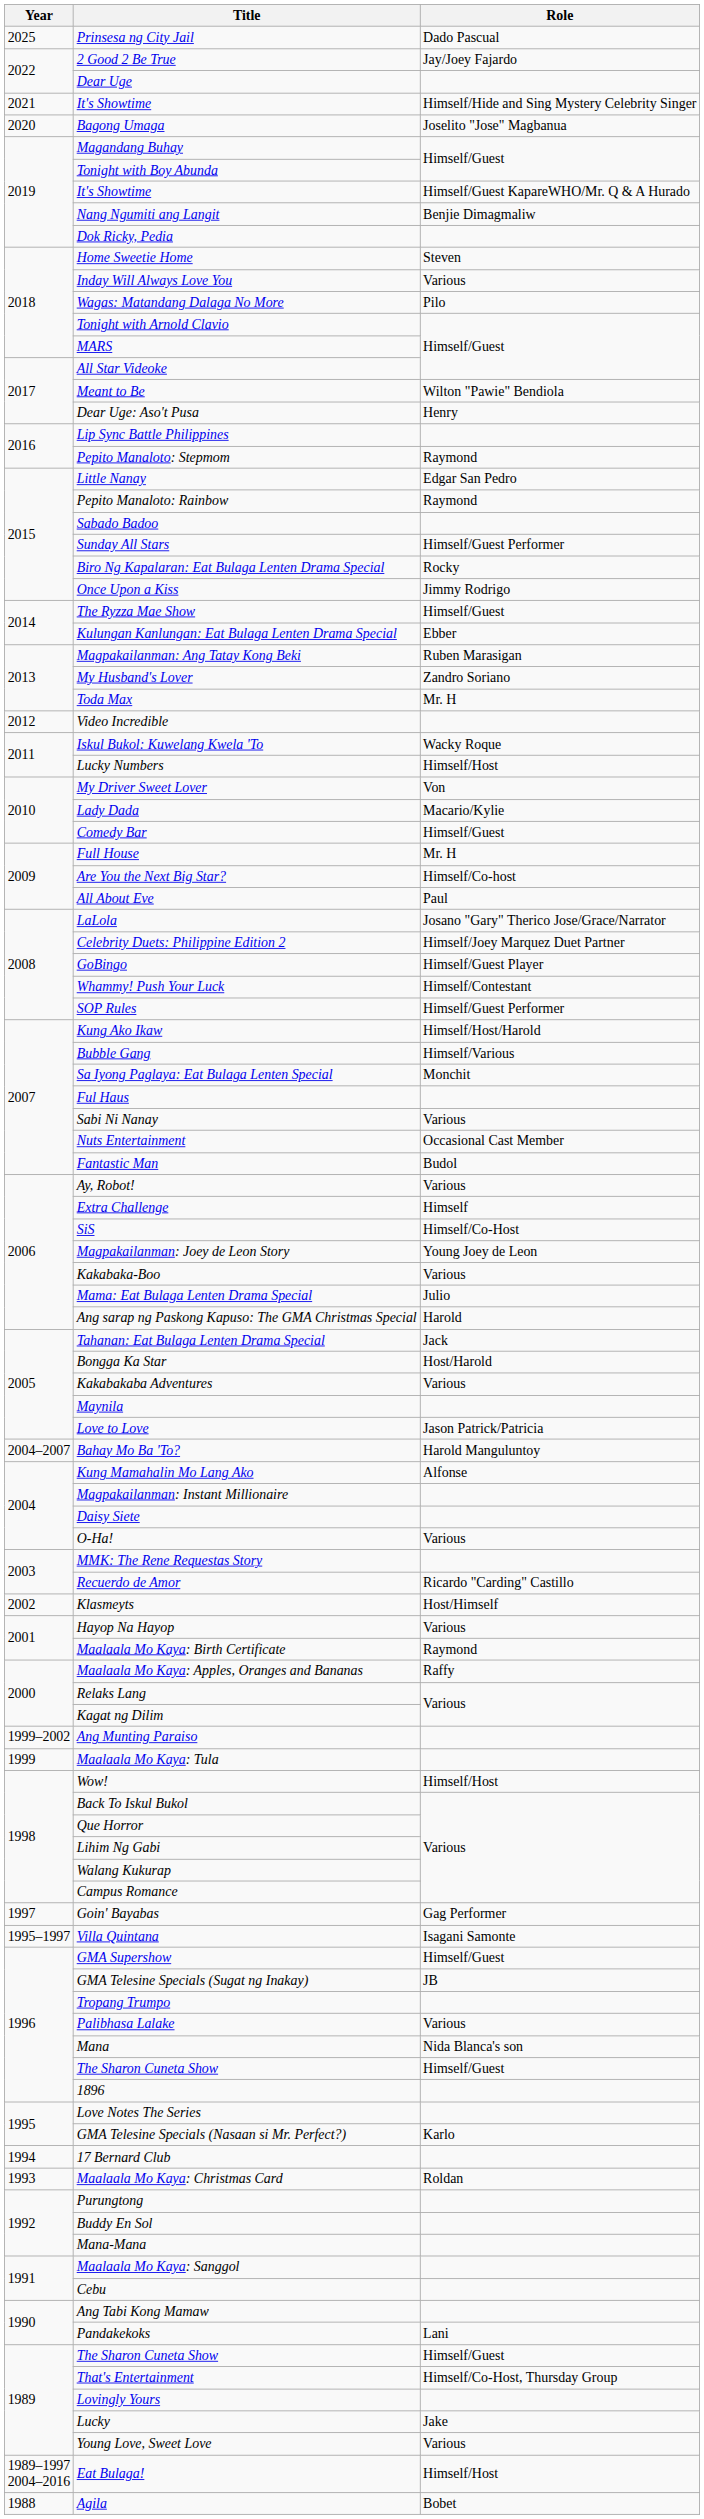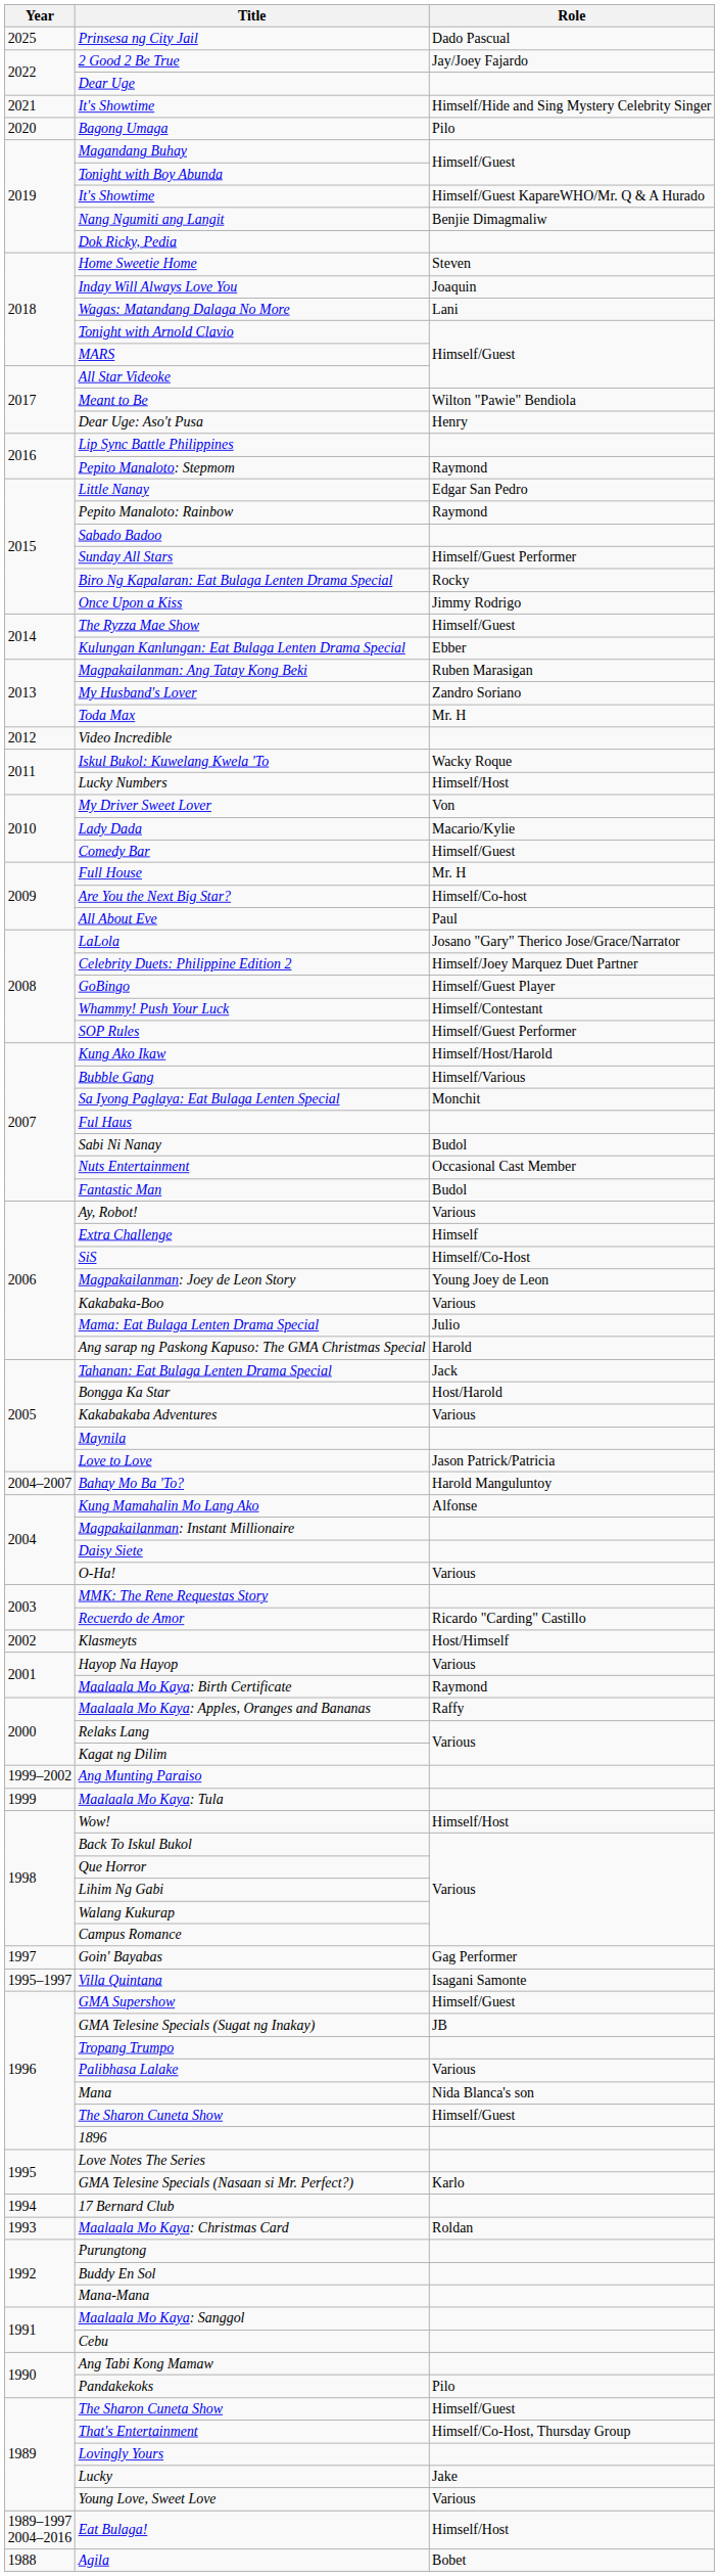 <table class="wikitable sortable">
 <tr>
 <th>Year</th>
 <th>Title</th>
 <th>Role</th>
 </tr>
 <tr>
 <td>2025</td>
 <td><em><a href='#'>Prinsesa ng City Jail</a></em></td>
 <td>Dado Pascual</td>
 </tr>
 <tr>
 <td rowspan=2>2022</td>
 <td><em><a href='#'>2 Good 2 Be True</a></em></td>
 <td>Jay/Joey Fajardo</td>
 </tr>
 <tr>
 <td><em><a href='#'>Dear Uge</a></em></td>
 <td></td>
 </tr>
 <tr>
 <td>2021</td>
 <td><em><a href='#'>It's Showtime</a></em></td>
 <td>Himself/Hide and Sing  Mystery Celebrity Singer</td>
 </tr>
 <tr>
 <td>2020</td>
 <td><em><a href='#'>Bagong Umaga</a></em></td>
-<td>Joselito "Jose" Magbanua</td>
+<td>Pilo</td>
 </tr>
 <tr>
 <td rowspan=5>2019</td>
 <td><em><a href='#'>Magandang Buhay</a></em></td>
 <td rowspan="2">Himself/Guest</td>
 </tr>
 <tr>
 <td><em><a href='#'>Tonight with Boy Abunda</a></em></td>
 </tr>
 <tr>
 <td><em><a href='#'>It's Showtime</a></em></td>
 <td>Himself/Guest KapareWHO/Mr. Q & A Hurado</td>
 </tr>
 <tr>
 <td><em><a href='#'>Nang Ngumiti ang Langit</a></em></td>
 <td>Benjie Dimagmaliw</td>
 </tr>
 <tr>
 <td><em><a href='#'>Dok Ricky, Pedia</a></em></td>
 <td></td>
 </tr>
 <tr>
 <td rowspan=5>2018</td>
 <td><em><a href='#'>Home Sweetie Home</a></em></td>
 <td>Steven</td>
 </tr>
 <tr>
 <td><em><a href='#'>Inday Will Always Love You</a></em></td>
-<td>Various</td>
+<td>Joaquin</td>
 </tr>
 <tr>
 <td><em><a href='#'>Wagas: Matandang Dalaga No More</a></em></td>
-<td>Pilo</td>
+<td>Lani</td>
 </tr>
 <tr>
 <td><em><a href='#'>Tonight with Arnold Clavio</a></em></td>
 <td rowspan="3">Himself/Guest</td>
 </tr>
 <tr>
 <td><em><a href='#'>MARS</a></em></td>
 </tr>
 <tr>
 <td rowspan=3>2017</td>
 <td><em><a href='#'>All Star Videoke</a></em></td>
 </tr>
 <tr>
 <td><em><a href='#'>Meant to Be</a></em></td>
 <td>Wilton "Pawie" Bendiola</td>
 </tr>
 <tr>
 <td><em>Dear Uge: Aso't Pusa</em></td>
 <td>Henry</td>
 </tr>
 <tr>
 <td rowspan=2>2016</td>
 <td><em><a href='#'>Lip Sync Battle Philippines</a></em></td>
 </tr>
 <tr>
 <td><em><a href='#'>Pepito Manaloto</a>: Stepmom</em></td>
 <td>Raymond</td>
 </tr>
 <tr>
 <td rowspan=6>2015</td>
 <td><em><a href='#'>Little Nanay</a></em></td>
 <td>Edgar San Pedro</td>
 </tr>
 <tr>
 <td><em>Pepito Manaloto: Rainbow</em></td>
 <td>Raymond</td>
 </tr>
 <tr>
 <td><em><a href='#'>Sabado Badoo</a></em></td>
 <td></td>
 </tr>
 <tr>
 <td><em><a href='#'>Sunday All Stars</a></em></td>
 <td>Himself/Guest Performer</td>
 </tr>
 <tr>
 <td><em><a href='#'>Biro Ng Kapalaran: Eat Bulaga Lenten Drama Special</a></em></td>
 <td>Rocky</td>
 </tr>
 <tr>
 <td><em><a href='#'>Once Upon a Kiss</a></em></td>
 <td>Jimmy Rodrigo</td>
 </tr>
 <tr>
 <td rowspan=2>2014</td>
 <td><em><a href='#'>The Ryzza Mae Show</a></em></td>
 <td>Himself/Guest</td>
 </tr>
 <tr>
 <td><em><a href='#'>Kulungan Kanlungan: Eat Bulaga Lenten Drama Special</a></em></td>
 <td>Ebber</td>
 </tr>
 <tr>
 <td rowspan=3>2013</td>
 <td><em><a href='#'>Magpakailanman: Ang Tatay Kong Beki</a></em></td>
 <td>Ruben Marasigan</td>
 </tr>
 <tr>
 <td><em><a href='#'>My Husband's Lover</a></em></td>
 <td>Zandro Soriano</td>
 </tr>
 <tr>
 <td><em><a href='#'>Toda Max</a></em></td>
 <td>Mr. H</td>
 </tr>
 <tr>
 <td rowspan=1>2012</td>
 <td><em>Video Incredible</em></td>
 <td></td>
 </tr>
 <tr>
 <td rowspan=2>2011</td>
 <td><em><a href='#'>Iskul Bukol: Kuwelang Kwela 'To</a></em></td>
 <td>Wacky Roque</td>
 </tr>
 <tr>
 <td><em>Lucky Numbers</em></td>
 <td>Himself/Host</td>
 </tr>
 <tr>
 <td rowspan=3>2010</td>
 <td><em><a href='#'>My Driver Sweet Lover</a></em></td>
 <td>Von</td>
 </tr>
 <tr>
 <td><em><a href='#'>Lady Dada</a></em></td>
 <td>Macario/Kylie</td>
 </tr>
 <tr>
 <td><em><a href='#'>Comedy Bar</a></em></td>
 <td>Himself/Guest</td>
 </tr>
 <tr>
 <td rowspan=3>2009</td>
 <td><em><a href='#'>Full House</a></em></td>
 <td>Mr. H</td>
 </tr>
 <tr>
 <td><em><a href='#'>Are You the Next Big Star?</a></em></td>
 <td>Himself/Co-host</td>
 </tr>
 <tr>
 <td><em><a href='#'>All About Eve</a></em></td>
 <td>Paul</td>
 </tr>
 <tr>
 <td rowspan=5>2008</td>
 <td><em><a href='#'>LaLola</a></em></td>
 <td>Josano "Gary" Therico Jose/Grace/Narrator</td>
 </tr>
 <tr>
 <td><em><a href='#'>Celebrity Duets: Philippine Edition 2</a></em></td>
 <td>Himself/Joey Marquez Duet Partner</td>
 </tr>
 <tr>
 <td><em><a href='#'>GoBingo</a></em></td>
 <td>Himself/Guest Player</td>
 </tr>
 <tr>
 <td><em><a href='#'>Whammy! Push Your Luck</a></em></td>
 <td>Himself/Contestant</td>
 </tr>
 <tr>
 <td><em><a href='#'>SOP Rules</a></em></td>
 <td>Himself/Guest Performer</td>
 </tr>
 <tr>
 <td rowspan=7>2007</td>
 <td><em><a href='#'>Kung Ako Ikaw</a></em></td>
 <td>Himself/Host/Harold</td>
 </tr>
 <tr>
 <td><em><a href='#'>Bubble Gang</a></em></td>
 <td>Himself/Various</td>
 </tr>
 <tr>
 <td><em><a href='#'>Sa Iyong Paglaya: Eat Bulaga Lenten Special</a></em></td>
 <td>Monchit</td>
 </tr>
 <tr>
 <td><em><a href='#'>Ful Haus</a></em></td>
 <td></td>
 </tr>
 <tr>
 <td><em>Sabi Ni Nanay</em></td>
-<td>Various</td>
+<td>Budol</td>
 </tr>
 <tr>
 <td><em><a href='#'>Nuts Entertainment</a></em></td>
 <td>Occasional Cast Member</td>
 </tr>
 <tr>
 <td><em><a href='#'>Fantastic Man</a></em></td>
 <td>Budol</td>
 </tr>
 <tr>
 <td rowspan=7>2006</td>
 <td><em>Ay, Robot!</em></td>
 <td>Various</td>
 </tr>
 <tr>
 <td><em><a href='#'>Extra Challenge</a></em></td>
 <td>Himself</td>
 </tr>
 <tr>
 <td><em><a href='#'>SiS</a></em></td>
 <td>Himself/Co-Host</td>
 </tr>
 <tr>
 <td><em><a href='#'>Magpakailanman</a>: Joey de Leon Story</em></td>
 <td>Young Joey de Leon</td>
 </tr>
 <tr>
 <td><em>Kakabaka-Boo</em></td>
 <td>Various</td>
 </tr>
 <tr>
 <td><em><a href='#'>Mama: Eat Bulaga Lenten Drama Special</a></em></td>
 <td>Julio</td>
 </tr>
 <tr>
 <td><em>Ang sarap ng Paskong Kapuso: The GMA Christmas Special</em></td>
 <td>Harold</td>
 </tr>
 <tr>
 <td rowspan=5>2005</td>
 <td><em><a href='#'>Tahanan: Eat Bulaga Lenten Drama Special</a></em></td>
 <td>Jack</td>
 </tr>
 <tr>
 <td><em>Bongga Ka Star</em></td>
 <td>Host/Harold</td>
 </tr>
 <tr>
 <td><em>Kakabakaba Adventures</em></td>
 <td>Various</td>
 </tr>
 <tr>
 <td><em><a href='#'>Maynila</a></em></td>
 <td></td>
 </tr>
 <tr>
 <td><em><a href='#'>Love to Love</a></em></td>
 <td>Jason Patrick/Patricia</td>
 </tr>
 <tr>
 <td>2004–2007</td>
 <td><em><a href='#'>Bahay Mo Ba 'To?</a></em></td>
 <td>Harold Manguluntoy</td>
 </tr>
 <tr>
 <td rowspan=4>2004</td>
 <td><em><a href='#'>Kung Mamahalin Mo Lang Ako</a></em></td>
 <td>Alfonse</td>
 </tr>
 <tr>
 <td><em><a href='#'>Magpakailanman</a>: Instant Millionaire</em></td>
 <td></td>
 </tr>
 <tr>
 <td><em><a href='#'>Daisy Siete</a></em></td>
 <td></td>
 </tr>
 <tr>
 <td><em>O-Ha!</em></td>
 <td>Various</td>
 </tr>
 <tr>
 <td rowspan=2>2003</td>
 <td><em><a href='#'>MMK: The Rene Requestas Story</a></em></td>
 <td></td>
 </tr>
 <tr>
 <td><em><a href='#'>Recuerdo de Amor</a></em></td>
 <td>Ricardo "Carding" Castillo</td>
 </tr>
 <tr>
 <td>2002</td>
 <td><em>Klasmeyts</em></td>
 <td>Host/Himself</td>
 </tr>
 <tr>
 <td rowspan=2>2001</td>
 <td><em>Hayop Na Hayop</em></td>
 <td>Various</td>
 </tr>
 <tr>
 <td><em><a href='#'>Maalaala Mo Kaya</a>: Birth Certificate</em></td>
 <td>Raymond</td>
 </tr>
 <tr>
 <td rowspan=3>2000</td>
 <td><em><a href='#'>Maalaala Mo Kaya</a>: Apples, Oranges and Bananas</em></td>
 <td>Raffy</td>
 </tr>
 <tr>
 <td><em>Relaks Lang</em></td>
 <td rowspan="2">Various</td>
 </tr>
 <tr>
 <td><em>Kagat ng Dilim</em></td>
 </tr>
 <tr>
 <td>1999–2002</td>
 <td><em><a href='#'>Ang Munting Paraiso</a></em></td>
 <td></td>
 </tr>
 <tr>
 <td>1999</td>
 <td><em><a href='#'>Maalaala Mo Kaya</a>: Tula</em></td>
 <td></td>
 </tr>
 <tr>
 <td rowspan=6>1998</td>
 <td><em>Wow!</em></td>
 <td>Himself/Host</td>
 </tr>
 <tr>
 <td><em>Back To Iskul Bukol</em></td>
 <td rowspan="5">Various</td>
 </tr>
 <tr>
 <td><em>Que Horror</em></td>
 </tr>
 <tr>
 <td><em>Lihim Ng Gabi</em></td>
 </tr>
 <tr>
 <td><em>Walang Kukurap</em></td>
 </tr>
 <tr>
 <td><em>Campus Romance</em></td>
 </tr>
 <tr>
 <td>1997</td>
 <td><em>Goin' Bayabas</em></td>
 <td>Gag Performer</td>
 </tr>
 <tr>
 <td>1995–1997</td>
 <td><em><a href='#'>Villa Quintana</a></em></td>
 <td>Isagani Samonte</td>
 </tr>
 <tr>
 <td rowspan=7>1996</td>
 <td><em><a href='#'>GMA Supershow</a></em></td>
 <td>Himself/Guest</td>
 </tr>
 <tr>
 <td><em>GMA Telesine Specials (Sugat ng Inakay)</em></td>
 <td>JB</td>
 </tr>
 <tr>
 <td><em><a href='#'>Tropang Trumpo</a></em></td>
 <td></td>
 </tr>
 <tr>
 <td><em><a href='#'>Palibhasa Lalake</a></em></td>
 <td>Various</td>
 </tr>
 <tr>
 <td><em>Mana</em></td>
 <td>Nida Blanca's son</td>
 </tr>
 <tr>
 <td><em><a href='#'>The Sharon Cuneta Show</a></em></td>
 <td>Himself/Guest</td>
 </tr>
 <tr>
 <td><em>1896</em></td>
 <td></td>
 </tr>
 <tr>
 <td rowspan=2>1995</td>
 <td><em>Love Notes The Series</em></td>
 <td></td>
 </tr>
 <tr>
 <td><em> GMA Telesine Specials (Nasaan si Mr. Perfect?)</em></td>
 <td>Karlo</td>
 </tr>
 <tr>
 <td>1994</td>
 <td><em>17 Bernard Club</em></td>
 <td></td>
 </tr>
 <tr>
 <td rowspan=1>1993</td>
 <td><em><a href='#'>Maalaala Mo Kaya</a>: Christmas Card</em></td>
 <td>Roldan</td>
 </tr>
 <tr>
 <td rowspan=3>1992</td>
 <td><em>Purungtong</em></td>
 <td></td>
 </tr>
 <tr>
 <td><em>Buddy En Sol</em></td>
 <td></td>
 </tr>
 <tr>
 <td><em>Mana-Mana</em></td>
 <td></td>
 </tr>
 <tr>
 <td rowspan=2>1991</td>
 <td><em><a href='#'>Maalaala Mo Kaya</a>: Sanggol</em></td>
 <td></td>
 </tr>
 <tr>
 <td><em>Cebu</em></td>
 <td></td>
 </tr>
 <tr>
 <td rowspan=2>1990</td>
 <td><em>Ang Tabi Kong Mamaw</em></td>
 <td></td>
 </tr>
 <tr>
 <td><em>Pandakekoks</em></td>
-<td>Lani</td>
+<td>Pilo</td>
 </tr>
 <tr>
 <td rowspan=5>1989</td>
 <td><em><a href='#'>The Sharon Cuneta Show</a></em></td>
 <td>Himself/Guest</td>
 </tr>
 <tr>
 <td><em><a href='#'>That's Entertainment</a></em></td>
 <td>Himself/Co-Host, Thursday Group</td>
 </tr>
 <tr>
 <td><em><a href='#'>Lovingly Yours</a></em></td>
 <td></td>
 </tr>
 <tr>
 <td><em>Lucky</em></td>
 <td>Jake</td>
 </tr>
 <tr>
 <td><em>Young Love, Sweet Love</em></td>
 <td>Various</td>
 </tr>
 <tr>
 <td>1989–1997<br>2004–2016</td>
 <td><em><a href='#'>Eat Bulaga!</a></em></td>
 <td>Himself/Host</td>
 </tr>
 <tr>
 <td>1988</td>
 <td><em><a href='#'>Agila</a></em></td>
 <td>Bobet</td>
 </tr>
 </table>
